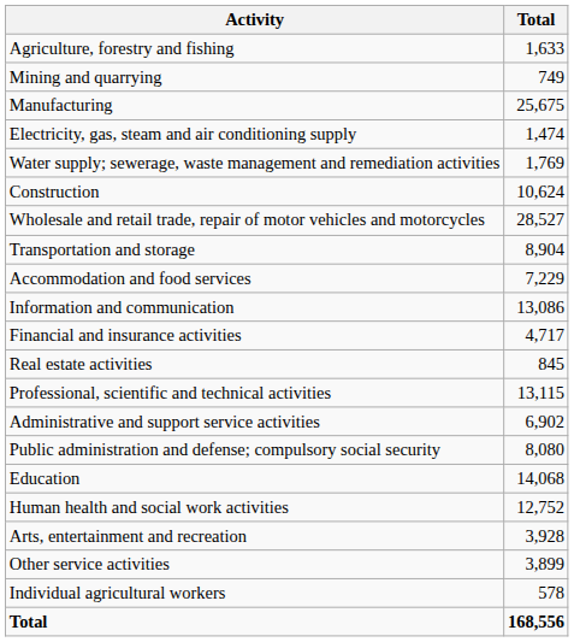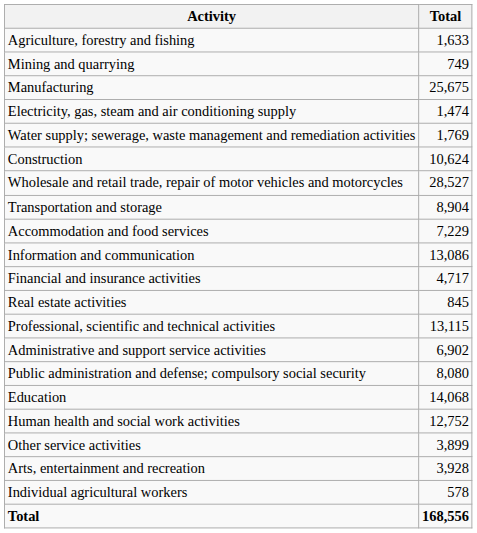 <table class="wikitable sortable" style="font-size:95%;">
 <tr>
 <th>Activity</th>
 <th>Total</th>
 </tr>
 <tr>
 <td>Agriculture, forestry and fishing</td>
 <td align="right">1,633</td>
 </tr>
 <tr>
 <td>Mining and quarrying</td>
 <td align="right">749</td>
 </tr>
 <tr>
 <td>Manufacturing</td>
 <td align="right">25,675</td>
 </tr>
 <tr>
 <td>Electricity, gas, steam and air conditioning supply</td>
 <td align="right">1,474</td>
 </tr>
 <tr>
 <td>Water supply; sewerage, waste management and remediation activities</td>
 <td align="right">1,769</td>
 </tr>
 <tr>
 <td>Construction</td>
 <td align="right">10,624</td>
 </tr>
 <tr>
 <td>Wholesale and retail trade, repair of motor vehicles and motorcycles</td>
 <td align="right">28,527</td>
 </tr>
 <tr>
 <td>Transportation and storage</td>
 <td align="right">8,904</td>
 </tr>
 <tr>
 <td>Accommodation and food services</td>
 <td align="right">7,229</td>
 </tr>
 <tr>
 <td>Information and communication</td>
 <td align="right">13,086</td>
 </tr>
 <tr>
 <td>Financial and insurance activities</td>
 <td align="right">4,717</td>
 </tr>
 <tr>
 <td>Real estate activities</td>
 <td align="right">845</td>
 </tr>
 <tr>
 <td>Professional, scientific and technical activities</td>
 <td align="right">13,115</td>
 </tr>
 <tr>
 <td>Administrative and support service activities</td>
 <td align="right">6,902</td>
 </tr>
 <tr>
 <td>Public administration and defense; compulsory social security</td>
 <td align="right">8,080</td>
 </tr>
 <tr>
 <td>Education</td>
 <td align="right">14,068</td>
 </tr>
 <tr>
 <td>Human health and social work activities</td>
 <td align="right">12,752</td>
 </tr>
 <tr>
+<td>Other service activities</td>
+<td align="right">3,899</td>
+</tr>
+<tr>
 <td>Arts, entertainment and recreation</td>
 <td align="right">3,928</td>
-</tr>
-<tr>
-<td>Other service activities</td>
-<td align="right">3,899</td>
 </tr>
 <tr>
 <td>Individual agricultural workers</td>
 <td align="right">578</td>
 </tr>
 <tr class="sortbottom">
 <td><strong>Total</strong></td>
 <td align="right"><strong>168,556</strong></td>
 </tr>
 </table>
